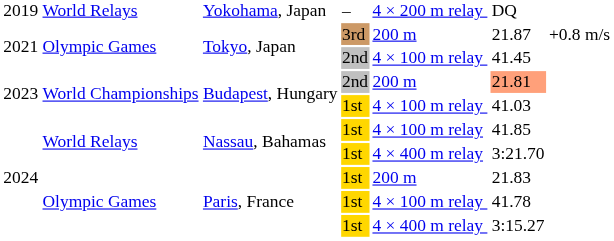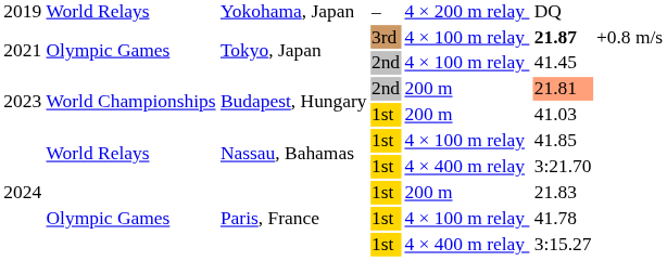 <table>
 <tr>
 <td>2019</td>
 <td><a href='#'>World Relays</a></td>
 <td><a href='#'>Yokohama</a>, Japan</td>
 <td>–</td>
 <td><a href='#'>4 × 200 m relay </a></td>
 <td>DQ</td>
 <td></td>
 </tr>
 <tr>
 <td rowspan=2>2021</td>
 <td rowspan=2><a href='#'>Olympic Games</a></td>
 <td rowspan=2><a href='#'>Tokyo</a>, Japan</td>
 <td bgcolor=cc9966>3rd</td>
-<td><a href='#'>200 m</a></td>
-<td>21.87</td>
+<td><a href='#'>4 × 100 m relay </a></td>
+<td><strong>21.87</strong></td>
 <td>+0.8 m/s</td>
 </tr>
 <tr>
 <td bgcolor=silver>2nd</td>
 <td><a href='#'>4 × 100 m relay </a></td>
 <td>41.45</td>
 <td></td>
 </tr>
 <tr>
 <td rowspan=2>2023</td>
 <td rowspan=2><a href='#'>World Championships</a></td>
 <td rowspan=2><a href='#'>Budapest</a>, Hungary</td>
 <td bgcolor=silver>2nd</td>
 <td><a href='#'>200 m</a></td>
 <td style="background: lightsalmon;">21.81</td>
 </tr>
 <tr>
 <td bgcolor=gold>1st</td>
-<td><a href='#'>4 × 100 m relay </a></td>
+<td><a href='#'>200 m</a></td>
 <td>41.03</td>
 <td><strong></strong></td>
 </tr>
 <tr>
 <td rowspan=5>2024</td>
 <td rowspan=2><a href='#'>World Relays</a></td>
 <td rowspan=2><a href='#'>Nassau</a>, Bahamas</td>
 <td bgcolor=gold>1st</td>
 <td><a href='#'>4 × 100 m relay</a></td>
 <td>41.85</td>
 <td></td>
 </tr>
 <tr>
 <td bgcolor=gold>1st</td>
 <td><a href='#'>4 × 400 m relay</a></td>
 <td>3:21.70</td>
 <td></td>
 </tr>
 <tr>
 <td rowspan=3><a href='#'>Olympic Games</a></td>
 <td rowspan=3><a href='#'>Paris</a>, France</td>
 <td bgcolor=gold>1st</td>
 <td><a href='#'>200 m</a></td>
 <td>21.83</td>
 <td></td>
 </tr>
 <tr>
 <td bgcolor=gold>1st</td>
 <td><a href='#'>4 × 100 m relay </a></td>
 <td>41.78</td>
 <td></td>
 </tr>
 <tr>
 <td bgcolor=gold>1st</td>
 <td><a href='#'>4 × 400 m relay </a></td>
 <td>3:15.27</td>
 <td><strong></strong></td>
 </tr>
 </table>
